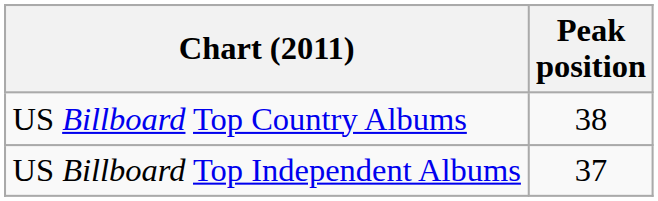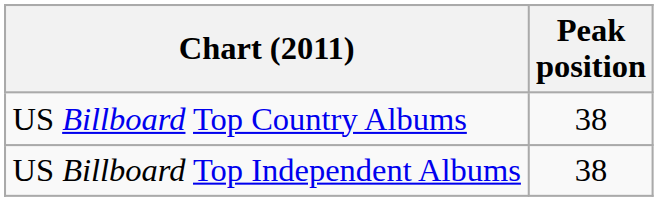 <table class="wikitable">
 <tr>
 <th>Chart (2011)</th>
 <th>Peak<br>position</th>
 </tr>
 <tr>
 <td>US <em><a href='#'>Billboard</a></em> <a href='#'>Top Country Albums</a></td>
 <td align="center">38</td>
 </tr>
 <tr>
 <td>US <em>Billboard</em> <a href='#'>Top Independent Albums</a></td>
-<td align="center">37</td>
+<td align="center">38</td>
 </tr>
 </table>
